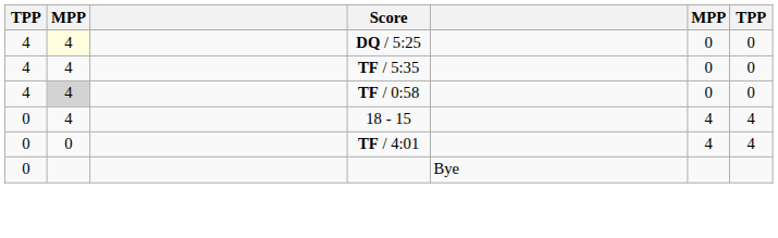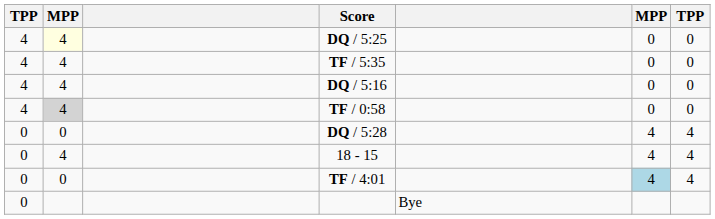 <table class="wikitable" style="text-align: center;" |>
 <tr>
 <th width="35">TPP</th>
 <th width="35">MPP</th>
 <th width="250"></th>
 <th width="75">Score</th>
 <th width="250"></th>
 <th width="35">MPP</th>
 <th width="35">TPP</th>
 </tr>
 <tr>
 <td>4</td>
 <td style="background: lightyellow;">4</td>
 <td style="text-align:left;"></td>
 <td><strong>DQ</strong> / 5:25</td>
 <td style="text-align:left;"><strong></strong></td>
 <td>0</td>
 <td>0</td>
 </tr>
 <tr>
 <td>4</td>
 <td>4</td>
 <td style="text-align:left;"></td>
 <td><strong>TF</strong> / 5:35</td>
 <td style="text-align:left;"><strong></strong></td>
 <td>0</td>
 <td>0</td>
 </tr>
 <tr>
 <td>4</td>
+<td>4</td>
+<td style="text-align:left;"></td>
+<td><strong>DQ</strong> / 5:16</td>
+<td style="text-align:left;"><strong></strong></td>
+<td>0</td>
+<td>0</td>
+</tr>
+<tr>
+<td>4</td>
 <td style="background: lightgrey;">4</td>
 <td style="text-align:left;"></td>
 <td><strong>TF</strong> / 0:58</td>
 <td style="text-align:left;"><strong></strong></td>
 <td>0</td>
 <td>0</td>
+</tr>
+<tr>
+<td>0</td>
+<td>0</td>
+<td style="text-align:left;"><strong></strong></td>
+<td><strong>DQ</strong> / 5:28</td>
+<td style="text-align:left;"></td>
+<td>4</td>
+<td>4</td>
 </tr>
 <tr>
 <td>0</td>
 <td>4</td>
 <td style="text-align:left;"><strong></strong></td>
 <td>18 - 15</td>
 <td style="text-align:left;"></td>
 <td>4</td>
 <td>4</td>
 </tr>
 <tr>
 <td>0</td>
 <td>0</td>
 <td style="text-align:left;"><strong></strong></td>
 <td><strong>TF</strong> / 4:01</td>
 <td style="text-align:left;"></td>
-<td>4</td>
+<td style="background: lightblue;">4</td>
 <td>4</td>
 </tr>
 <tr>
 <td>0</td>
 <td></td>
 <td style="text-align:left;"><strong></strong></td>
 <td></td>
 <td style="text-align:left;">Bye</td>
 <td></td>
 <td></td>
 </tr>
 </table>
